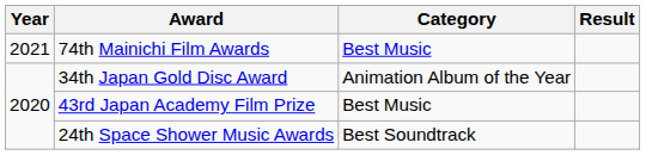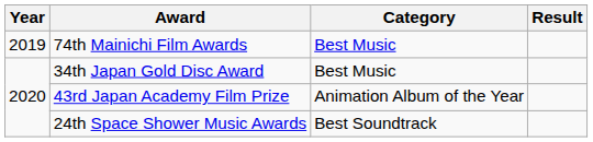 <table class="wikitable">
 <tr>
 <th>Year</th>
 <th>Award</th>
 <th>Category</th>
 <th>Result</th>
 </tr>
 <tr>
-<td>2021</td>
+<td>2019</td>
 <td>74th <a href='#'>Mainichi Film Awards</a></td>
 <td><a href='#'>Best Music</a></td>
 <td></td>
 </tr>
 <tr>
 <td rowspan=3>2020</td>
 <td>34th <a href='#'>Japan Gold Disc Award</a></td>
-<td>Animation Album of the Year</td>
+<td>Best Music</td>
 <td></td>
 </tr>
 <tr>
 <td><a href='#'>43rd Japan Academy Film Prize</a></td>
-<td>Best Music</td>
+<td>Animation Album of the Year</td>
 <td></td>
 </tr>
 <tr>
 <td>24th <a href='#'>Space Shower Music Awards</a></td>
 <td>Best Soundtrack</td>
 <td></td>
 </tr>
 </table>
